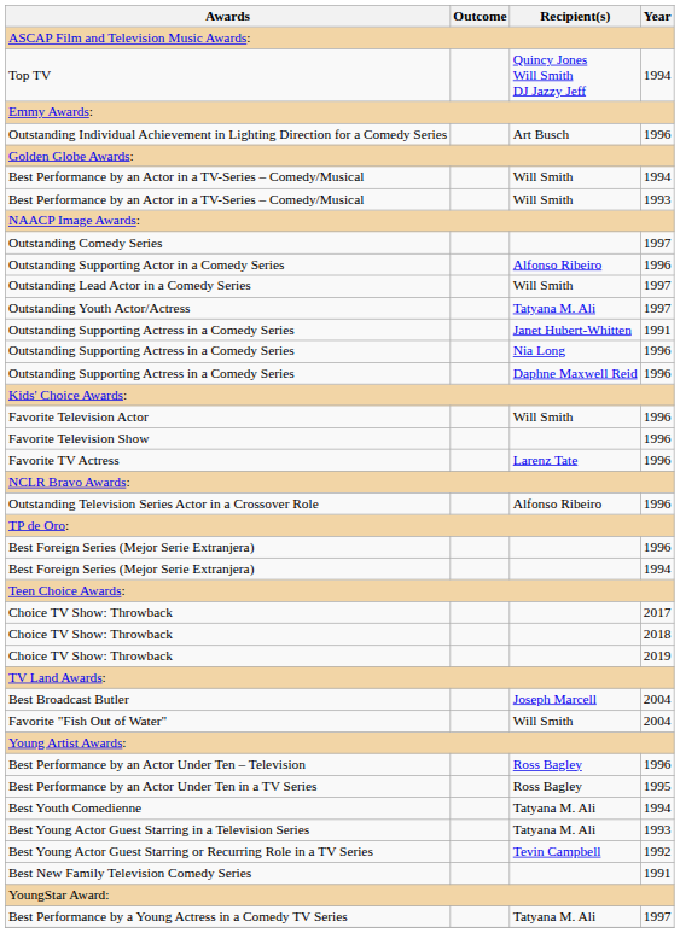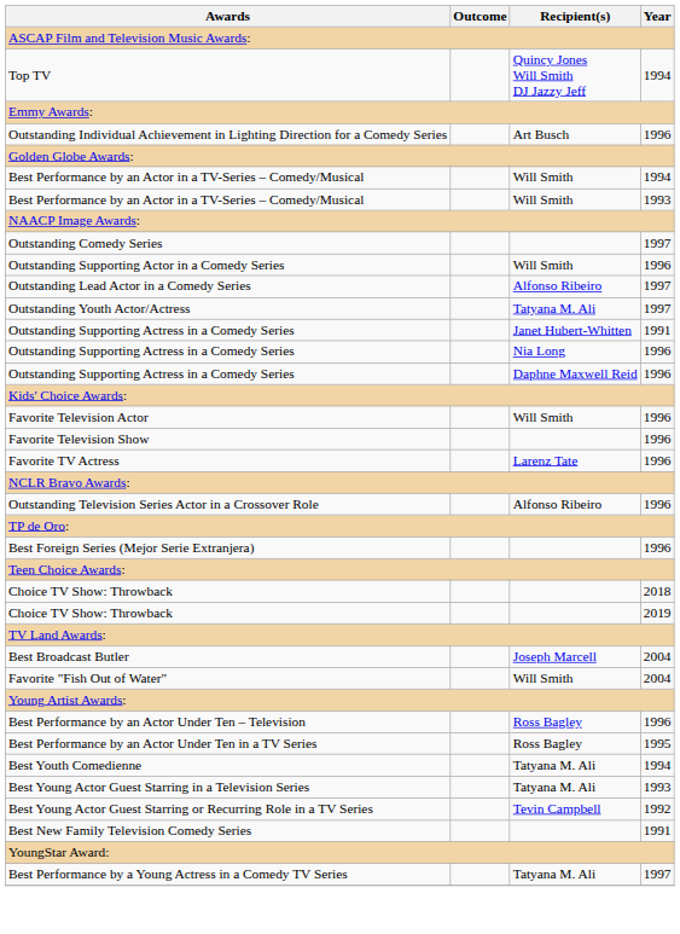 <table class="wikitable sortable plainrowheaders">
 <tr>
 <th>Awards</th>
 <th>Outcome</th>
 <th>Recipient(s)</th>
 <th>Year</th>
 </tr>
 <tr>
 <td colspan="4" style="background:#f2d5a6;"><a href='#'>ASCAP Film and Television Music Awards</a>:</td>
 </tr>
 <tr>
 <td>Top TV</td>
 <td></td>
 <td><a href='#'>Quincy Jones</a><br><a href='#'>Will Smith</a><br><a href='#'>DJ Jazzy Jeff</a></td>
 <td>1994</td>
 </tr>
 <tr>
 <td colspan="4" style="background:#f2d5a6;"><a href='#'>Emmy Awards</a>:</td>
 </tr>
 <tr>
 <td>Outstanding Individual Achievement in Lighting Direction for a Comedy Series</td>
 <td></td>
 <td>Art Busch</td>
 <td>1996</td>
 </tr>
 <tr>
 <td colspan="4" style="background:#f2d5a6;"><a href='#'>Golden Globe Awards</a>:</td>
 </tr>
 <tr>
 <td>Best Performance by an Actor in a TV-Series – Comedy/Musical</td>
 <td></td>
 <td>Will Smith</td>
 <td>1994</td>
 </tr>
 <tr>
 <td>Best Performance by an Actor in a TV-Series – Comedy/Musical</td>
 <td></td>
 <td>Will Smith</td>
 <td>1993</td>
 </tr>
 <tr>
 <td colspan="4" style="background:#f2d5a6;"><a href='#'>NAACP Image Awards</a>:</td>
 </tr>
 <tr>
 <td>Outstanding Comedy Series</td>
 <td></td>
 <td></td>
 <td>1997</td>
 </tr>
 <tr>
 <td>Outstanding Supporting Actor in a Comedy Series</td>
 <td></td>
-<td><a href='#'>Alfonso Ribeiro</a></td>
+<td>Will Smith</td>
 <td>1996</td>
 </tr>
 <tr>
 <td>Outstanding Lead Actor in a Comedy Series</td>
 <td></td>
-<td>Will Smith</td>
+<td><a href='#'>Alfonso Ribeiro</a></td>
 <td>1997</td>
 </tr>
 <tr>
 <td>Outstanding Youth Actor/Actress</td>
 <td></td>
 <td><a href='#'>Tatyana M. Ali</a></td>
 <td>1997</td>
 </tr>
 <tr>
 <td>Outstanding Supporting Actress in a Comedy Series</td>
 <td></td>
 <td><a href='#'>Janet Hubert-Whitten</a></td>
 <td>1991</td>
 </tr>
 <tr>
 <td>Outstanding Supporting Actress in a Comedy Series</td>
 <td></td>
 <td><a href='#'>Nia Long</a></td>
 <td>1996</td>
 </tr>
 <tr>
 <td>Outstanding Supporting Actress in a Comedy Series</td>
 <td></td>
 <td><a href='#'>Daphne Maxwell Reid</a></td>
 <td>1996</td>
 </tr>
 <tr>
 <td colspan="4" style="background:#f2d5a6;"><a href='#'>Kids' Choice Awards</a>:</td>
 </tr>
 <tr>
 <td>Favorite Television Actor</td>
 <td></td>
 <td>Will Smith</td>
 <td>1996</td>
 </tr>
 <tr>
 <td>Favorite Television Show</td>
 <td></td>
 <td></td>
 <td>1996</td>
 </tr>
 <tr>
 <td>Favorite TV Actress</td>
 <td></td>
 <td><a href='#'>Larenz Tate</a></td>
 <td>1996</td>
 </tr>
 <tr>
 <td colspan="4" style="background:#f2d5a6;"><a href='#'>NCLR Bravo Awards</a>:</td>
 </tr>
 <tr>
 <td>Outstanding Television Series Actor in a Crossover Role</td>
 <td></td>
 <td>Alfonso Ribeiro</td>
 <td>1996</td>
 </tr>
 <tr>
 <td colspan="4" style="background:#f2d5a6;"><a href='#'>TP de Oro</a>:</td>
 </tr>
 <tr>
 <td>Best Foreign Series (Mejor Serie Extranjera)</td>
 <td></td>
 <td></td>
 <td>1996</td>
 </tr>
 <tr>
-<td>Best Foreign Series (Mejor Serie Extranjera)</td>
-<td></td>
-<td></td>
-<td>1994</td>
-</tr>
-<tr>
 <td colspan="4" style="background:#f2d5a6;"><a href='#'>Teen Choice Awards</a>:</td>
-</tr>
-<tr>
-<td>Choice TV Show: Throwback</td>
-<td></td>
-<td></td>
-<td>2017</td>
 </tr>
 <tr>
 <td>Choice TV Show: Throwback</td>
 <td></td>
 <td></td>
 <td>2018</td>
 </tr>
 <tr>
 <td>Choice TV Show: Throwback</td>
 <td></td>
 <td></td>
 <td>2019</td>
 </tr>
 <tr>
 <td colspan="4" style="background:#f2d5a6;"><a href='#'>TV Land Awards</a>:</td>
 </tr>
 <tr>
 <td>Best Broadcast Butler</td>
 <td></td>
 <td><a href='#'>Joseph Marcell</a></td>
 <td>2004</td>
 </tr>
 <tr>
 <td>Favorite "Fish Out of Water"</td>
 <td></td>
 <td>Will Smith</td>
 <td>2004</td>
 </tr>
 <tr>
 <td colspan="4" style="background:#f2d5a6;"><a href='#'>Young Artist Awards</a>:</td>
 </tr>
 <tr>
 <td>Best Performance by an Actor Under Ten – Television</td>
 <td></td>
 <td><a href='#'>Ross Bagley</a></td>
 <td>1996</td>
 </tr>
 <tr>
 <td>Best Performance by an Actor Under Ten in a TV Series</td>
 <td></td>
 <td>Ross Bagley</td>
 <td>1995</td>
 </tr>
 <tr>
 <td>Best Youth Comedienne</td>
 <td></td>
 <td>Tatyana M. Ali</td>
 <td>1994</td>
 </tr>
 <tr>
 <td>Best Young Actor Guest Starring in a Television Series</td>
 <td></td>
 <td>Tatyana M. Ali</td>
 <td>1993</td>
 </tr>
 <tr>
 <td>Best Young Actor Guest Starring or Recurring Role in a TV Series</td>
 <td></td>
 <td><a href='#'>Tevin Campbell</a></td>
 <td>1992</td>
 </tr>
 <tr>
 <td>Best New Family Television Comedy Series</td>
 <td></td>
 <td></td>
 <td>1991</td>
 </tr>
 <tr>
 <td colspan="4" style="background:#f2d5a6;">YoungStar Award:</td>
 </tr>
 <tr>
 <td>Best Performance by a Young Actress in a Comedy TV Series</td>
 <td></td>
 <td>Tatyana M. Ali</td>
 <td>1997</td>
 </tr>
 <tr>
 </tr>
 </table>
